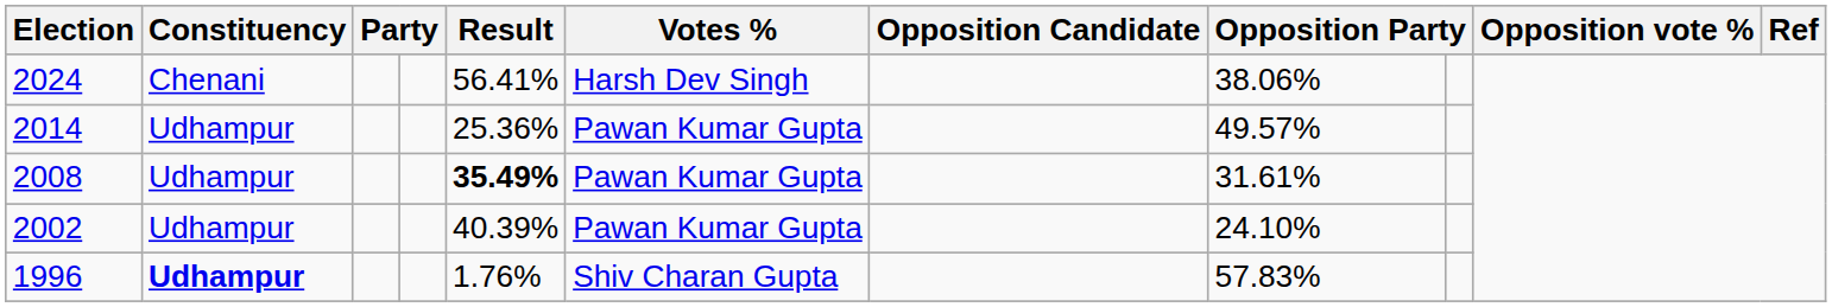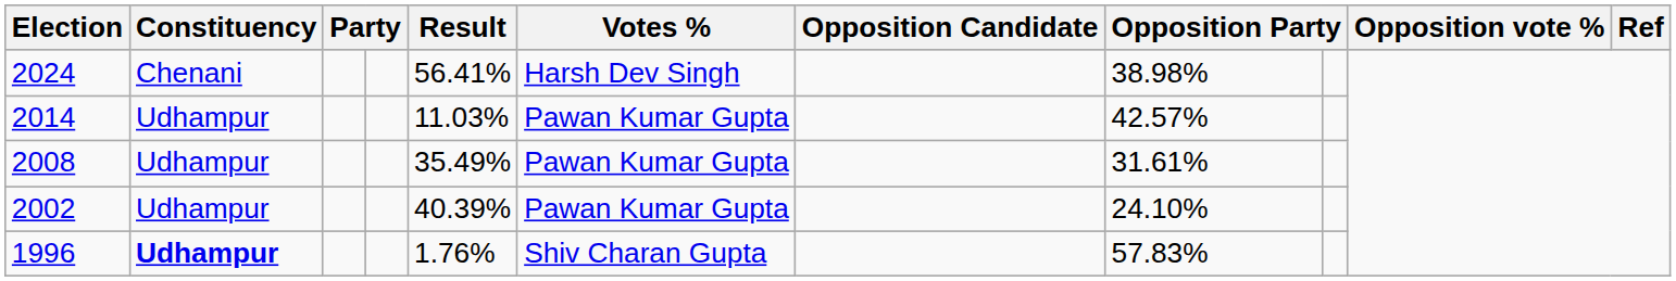 <table class="wikitable sortable">
 <tr>
 <th>Election</th>
 <th>Constituency</th>
 <th colspan="2">Party</th>
 <th>Result</th>
 <th>Votes %</th>
 <th>Opposition Candidate</th>
 <th colspan="2">Opposition Party</th>
 <th>Opposition vote %</th>
 <th>Ref</th>
 </tr>
 <tr>
 <td><a href='#'>2024</a></td>
 <td><a href='#'>Chenani</a></td>
 <td></td>
 <td></td>
 <td>56.41%</td>
 <td><a href='#'>Harsh Dev Singh</a></td>
 <td></td>
-<td>38.06%</td>
+<td>38.98%</td>
 <td></td>
 </tr>
 <tr>
 <td><a href='#'>2014</a></td>
 <td><a href='#'>Udhampur</a></td>
 <td></td>
 <td></td>
-<td>25.36%</td>
+<td>11.03%</td>
 <td><a href='#'>Pawan Kumar Gupta</a></td>
 <td></td>
-<td>49.57%</td>
+<td>42.57%</td>
 <td></td>
 </tr>
 <tr>
 <td><a href='#'>2008</a></td>
 <td><a href='#'>Udhampur</a></td>
 <td></td>
 <td></td>
-<td><strong>35.49%</strong></td>
+<td>35.49%</td>
 <td><a href='#'>Pawan Kumar Gupta</a></td>
 <td></td>
 <td>31.61%</td>
 <td></td>
 </tr>
 <tr>
 <td><a href='#'>2002</a></td>
 <td><a href='#'>Udhampur</a></td>
 <td></td>
 <td></td>
 <td>40.39%</td>
 <td><a href='#'>Pawan Kumar Gupta</a></td>
 <td></td>
 <td>24.10%</td>
 <td></td>
 </tr>
 <tr>
 <td><a href='#'>1996</a></td>
 <td><strong><a href='#'>Udhampur</a></strong></td>
 <td></td>
 <td></td>
 <td>1.76%</td>
 <td><a href='#'>Shiv Charan Gupta</a></td>
 <td></td>
 <td>57.83%</td>
 <td></td>
 </tr>
 </table>
